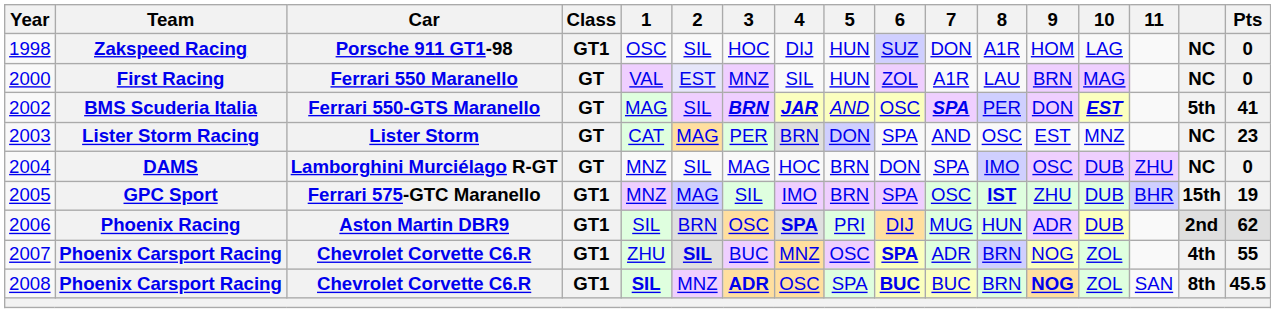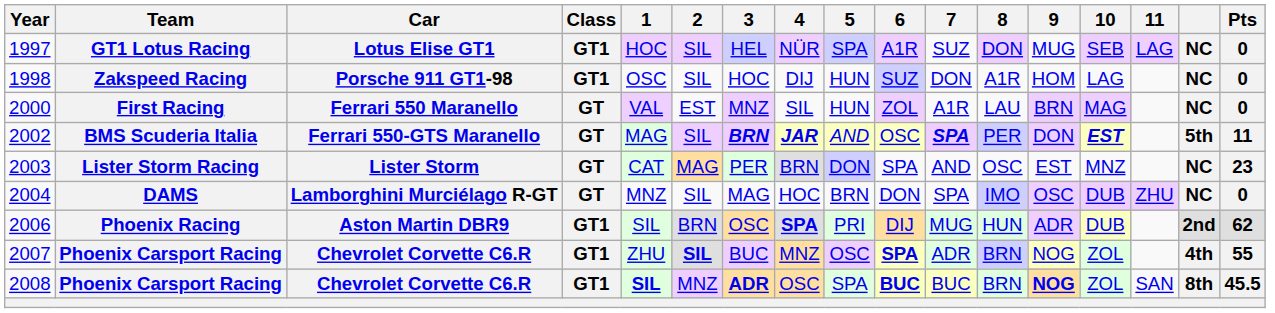 <table class="wikitable" style="text-align:center; font-size:85%">
 <tr>
 <th>Year</th>
 <th>Team</th>
 <th>Car</th>
 <th>Class</th>
 <th>1</th>
 <th>2</th>
 <th>3</th>
 <th>4</th>
 <th>5</th>
 <th>6</th>
 <th>7</th>
 <th>8</th>
 <th>9</th>
 <th>10</th>
 <th>11</th>
 <th></th>
 <th>Pts</th>
+</tr>
+<tr>
+<td><a href='#'>1997</a></td>
+<th nowrap><a href='#'>GT1 Lotus Racing</a></th>
+<th nowrap><a href='#'>Lotus Elise GT1</a></th>
+<th>GT1</th>
+<td style="background:#EFCFFF;"><a href='#'>HOC</a><br></td>
+<td style="background:#EFCFFF;"><a href='#'>SIL</a><br></td>
+<td style="background:#CFCFFF;"><a href='#'>HEL</a><br></td>
+<td style="background:#EFCFFF;"><a href='#'>NÜR</a><br></td>
+<td style="background:#CFCFFF;"><a href='#'>SPA</a><br></td>
+<td style="background:#EFCFFF;"><a href='#'>A1R</a><br></td>
+<td><a href='#'>SUZ</a></td>
+<td style="background:#EFCFFF;"><a href='#'>DON</a><br></td>
+<td><a href='#'>MUG</a></td>
+<td style="background:#EFCFFF;"><a href='#'>SEB</a><br></td>
+<td style="background:#EFCFFF;"><a href='#'>LAG</a><br></td>
+<th>NC</th>
+<th>0</th>
 </tr>
 <tr>
 <td><a href='#'>1998</a></td>
 <th nowrap><a href='#'>Zakspeed Racing</a></th>
 <th nowrap><a href='#'>Porsche 911 GT1</a>-98</th>
 <th>GT1</th>
 <td><a href='#'>OSC</a></td>
 <td><a href='#'>SIL</a></td>
 <td><a href='#'>HOC</a></td>
 <td><a href='#'>DIJ</a></td>
 <td><a href='#'>HUN</a></td>
 <td style="background:#CFCFFF;"><a href='#'>SUZ</a><br></td>
 <td><a href='#'>DON</a></td>
 <td><a href='#'>A1R</a></td>
 <td><a href='#'>HOM</a></td>
 <td><a href='#'>LAG</a></td>
 <td></td>
 <th>NC</th>
 <th>0</th>
 </tr>
 <tr>
 <td><a href='#'>2000</a></td>
 <th nowrap><a href='#'>First Racing</a></th>
 <th nowrap><a href='#'>Ferrari 550 Maranello</a></th>
 <th>GT</th>
 <td style="background:#EFCFFF;"><a href='#'>VAL</a><br></td>
-<td style="background: lavender;"><a href='#'>EST</a></td>
+<td><a href='#'>EST</a></td>
 <td style="background:#EFCFFF;"><a href='#'>MNZ</a><br></td>
 <td><a href='#'>SIL</a></td>
 <td><a href='#'>HUN</a></td>
 <td style="background:#EFCFFF;"><a href='#'>ZOL</a><br></td>
 <td><a href='#'>A1R</a></td>
 <td><a href='#'>LAU</a></td>
 <td style="background:#EFCFFF;"><a href='#'>BRN</a><br></td>
 <td style="background:#EFCFFF;"><a href='#'>MAG</a><br></td>
 <td></td>
 <th>NC</th>
 <th>0</th>
 </tr>
 <tr>
 <td><a href='#'>2002</a></td>
 <th nowrap><a href='#'>BMS Scuderia Italia</a></th>
 <th nowrap><a href='#'>Ferrari 550-GTS Maranello</a></th>
 <th>GT</th>
 <td style="background:#DFFFDF;"><a href='#'>MAG</a><br></td>
 <td style="background:#EFCFFF;"><a href='#'>SIL</a><br></td>
 <td style="background:#EFCFFF;"><strong><em><a href='#'>BRN</a></em></strong><br></td>
 <td style="background:#FBFFBF;"><strong><em><a href='#'>JAR</a></em></strong><br></td>
 <td style="background:#FBFFBF;"><em><a href='#'>AND</a></em><br></td>
 <td style="background:#FBFFBF;"><a href='#'>OSC</a><br></td>
 <td style="background:#EFCFFF;"><strong><em><a href='#'>SPA</a></em></strong><br></td>
 <td style="background:#CFCFFF;"><a href='#'>PER</a><br></td>
 <td style="background:#EFCFFF;"><a href='#'>DON</a><br></td>
 <td style="background:#FBFFBF;"><strong><em><a href='#'>EST</a></em></strong><br></td>
 <td></td>
 <th>5th</th>
-<th>41</th>
+<th>11</th>
 </tr>
 <tr>
 <td><a href='#'>2003</a></td>
 <th nowrap><a href='#'>Lister Storm Racing</a></th>
 <th nowrap><a href='#'>Lister Storm</a></th>
 <th>GT</th>
 <td style="background:#DFFFDF;"><a href='#'>CAT</a><br></td>
 <td style="background:#FFDF9F;"><a href='#'>MAG</a><br></td>
 <td style="background:#DFFFDF;"><a href='#'>PER</a><br></td>
 <td style="background:#DFDFDF;"><a href='#'>BRN</a><br></td>
 <td style="background:#CFCFFF;"><a href='#'>DON</a><br></td>
 <td><a href='#'>SPA</a></td>
 <td><a href='#'>AND</a></td>
 <td><a href='#'>OSC</a></td>
 <td><a href='#'>EST</a></td>
 <td><a href='#'>MNZ</a></td>
 <td></td>
 <th>NC</th>
 <th>23</th>
 </tr>
 <tr>
 <td><a href='#'>2004</a></td>
 <th nowrap><a href='#'>DAMS</a></th>
 <th nowrap><a href='#'>Lamborghini Murciélago</a> R-GT</th>
 <th>GT</th>
 <td><a href='#'>MNZ</a></td>
 <td><a href='#'>SIL</a></td>
 <td><a href='#'>MAG</a></td>
 <td><a href='#'>HOC</a></td>
 <td><a href='#'>BRN</a></td>
 <td><a href='#'>DON</a></td>
 <td><a href='#'>SPA</a></td>
 <td style="background:#CFCFFF;"><a href='#'>IMO</a><br></td>
 <td style="background:#EFCFFF;"><a href='#'>OSC</a><br></td>
 <td style="background:#EFCFFF;"><a href='#'>DUB</a><br></td>
 <td style="background:#EFCFFF;"><a href='#'>ZHU</a><br></td>
 <th>NC</th>
 <th>0</th>
-</tr>
-<tr>
-<td><a href='#'>2005</a></td>
-<th nowrap><a href='#'>GPC Sport</a></th>
-<th nowrap><a href='#'>Ferrari 575</a>-GTC Maranello</th>
-<th>GT1</th>
-<td style="background:#EFCFFF;"><a href='#'>MNZ</a><br></td>
-<td style="background:#CFCFFF;"><a href='#'>MAG</a><br></td>
-<td style="background:#DFFFDF;"><a href='#'>SIL</a><br></td>
-<td style="background:#EFCFFF;"><a href='#'>IMO</a><br></td>
-<td style="background:#EFCFFF;"><a href='#'>BRN</a><br></td>
-<td style="background:#EFCFFF;"><a href='#'>SPA</a><br></td>
-<td style="background:#DFFFDF;"><a href='#'>OSC</a><br></td>
-<td style="background:#DFFFDF;"><strong><a href='#'>IST</a></strong><br></td>
-<td style="background:#DFFFDF;"><a href='#'>ZHU</a><br></td>
-<td style="background:#DFFFDF;"><a href='#'>DUB</a><br></td>
-<td style="background:#CFCFFF;"><a href='#'>BHR</a><br></td>
-<th>15th</th>
-<th>19</th>
 </tr>
 <tr>
 <td><a href='#'>2006</a></td>
 <th nowrap><a href='#'>Phoenix Racing</a></th>
 <th nowrap><a href='#'>Aston Martin DBR9</a></th>
 <th>GT1</th>
 <td style="background:#DFFFDF;"><a href='#'>SIL</a><br></td>
 <td style="background:#DFDFDF;"><a href='#'>BRN</a><br></td>
 <td style="background:#FFDF9F;"><a href='#'>OSC</a><br></td>
 <td style="background:#DFDFDF;"><strong><a href='#'>SPA</a></strong><br></td>
 <td style="background:#DFFFDF;"><a href='#'>PRI</a><br></td>
 <td style="background:#FFDF9F;"><a href='#'>DIJ</a><br></td>
 <td style="background:#DFFFDF;"><a href='#'>MUG</a><br></td>
 <td style="background:#DFFFDF;"><a href='#'>HUN</a><br></td>
 <td style="background:#EFCFFF;"><a href='#'>ADR</a><br></td>
 <td style="background:#FBFFBF;"><a href='#'>DUB</a><br></td>
 <td></td>
 <th style="background:#DFDFDF;">2nd</th>
 <th style="background:#DFDFDF;">62</th>
 </tr>
 <tr>
 <td><a href='#'>2007</a></td>
 <th nowrap><a href='#'>Phoenix Carsport Racing</a></th>
 <th nowrap><a href='#'>Chevrolet Corvette C6.R</a></th>
 <th>GT1</th>
 <td style="background:#DFFFDF;"><a href='#'>ZHU</a><br></td>
 <td style="background:#DFDFDF;"><strong><a href='#'>SIL</a></strong><br></td>
 <td style="background:#EFCFFF;"><a href='#'>BUC</a><br></td>
 <td style="background:#FFDF9F;"><a href='#'>MNZ</a><br></td>
 <td style="background:#EFCFFF;"><a href='#'>OSC</a><br></td>
 <td style="background:#FBFFBF;"><strong><a href='#'>SPA</a></strong><br></td>
 <td style="background:#DFFFDF;"><a href='#'>ADR</a><br></td>
 <td style="background:#CFCFFF;"><a href='#'>BRN</a><br></td>
 <td style="background:#FBFFBF;"><a href='#'>NOG</a><br></td>
 <td style="background:#DFFFDF;"><a href='#'>ZOL</a><br></td>
 <td></td>
 <th>4th</th>
 <th>55</th>
 </tr>
 <tr>
 <td><a href='#'>2008</a></td>
 <th nowrap><a href='#'>Phoenix Carsport Racing</a></th>
 <th nowrap><a href='#'>Chevrolet Corvette C6.R</a></th>
 <th>GT1</th>
 <td style="background:#DFFFDF;"><strong><a href='#'>SIL</a></strong><br></td>
 <td style="background:#EFCFFF;"><a href='#'>MNZ</a><br></td>
 <td style="background:#FFDF9F;"><strong><a href='#'>ADR</a></strong><br></td>
 <td style="background:#FFDF9F;"><a href='#'>OSC</a><br></td>
 <td style="background:#DFFFDF;"><a href='#'>SPA</a><br></td>
 <td style="background:#FBFFBF;"><strong><a href='#'>BUC</a></strong><br></td>
 <td style="background:#FBFFBF;"><a href='#'>BUC</a><br></td>
 <td style="background:#DFFFDF;"><a href='#'>BRN</a><br></td>
 <td style="background:#FFDF9F;"><strong><a href='#'>NOG</a></strong><br></td>
 <td style="background:#DFFFDF;"><a href='#'>ZOL</a><br></td>
 <td><a href='#'>SAN</a></td>
 <th>8th</th>
 <th>45.5</th>
 </tr>
 <tr>
 <th colspan=17></th>
 </tr>
 </table>
